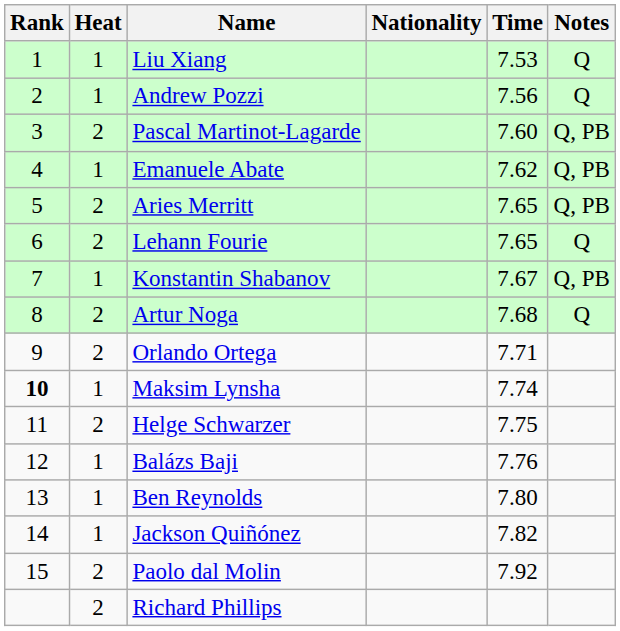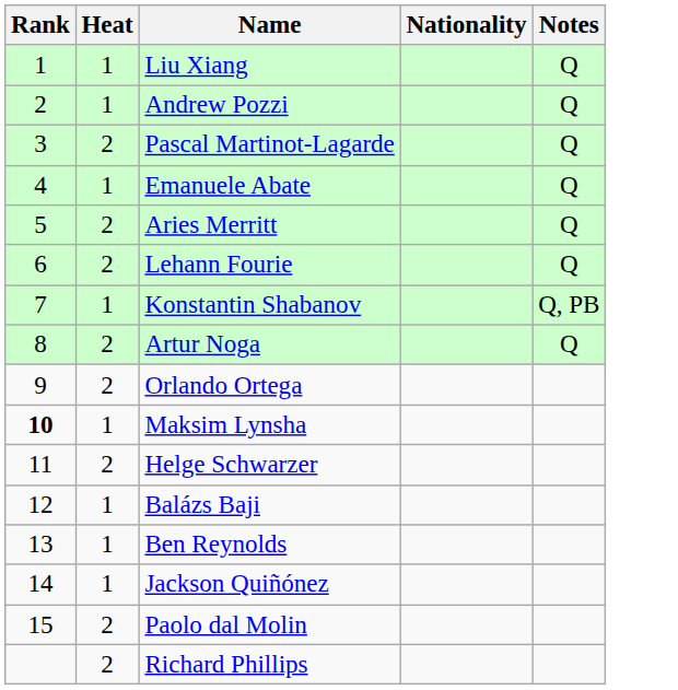 <table class="wikitable sortable" style="text-align:center">
 <tr>
 <th>Rank</th>
 <th>Heat</th>
 <th>Name</th>
 <th>Nationality</th>
-<th>Time</th>
 <th>Notes</th>
 </tr>
 <tr bgcolor=ccffcc>
 <td>1</td>
 <td>1</td>
 <td align=left><a href='#'>Liu Xiang</a></td>
 <td align=left></td>
-<td>7.53</td>
 <td>Q</td>
 </tr>
 <tr bgcolor=ccffcc>
 <td>2</td>
 <td>1</td>
 <td align=left><a href='#'>Andrew Pozzi</a></td>
 <td align=left></td>
-<td>7.56</td>
 <td>Q</td>
 </tr>
 <tr bgcolor=ccffcc>
 <td>3</td>
 <td>2</td>
 <td align=left><a href='#'>Pascal Martinot-Lagarde</a></td>
 <td align=left></td>
-<td>7.60</td>
-<td>Q, PB</td>
+<td>Q</td>
 </tr>
 <tr bgcolor=ccffcc>
 <td>4</td>
 <td>1</td>
 <td align=left><a href='#'>Emanuele Abate</a></td>
 <td align=left></td>
-<td>7.62</td>
-<td>Q, PB</td>
+<td>Q</td>
 </tr>
 <tr bgcolor=ccffcc>
 <td>5</td>
 <td>2</td>
 <td align=left><a href='#'>Aries Merritt</a></td>
 <td align=left></td>
-<td>7.65</td>
-<td>Q, PB</td>
+<td>Q</td>
 </tr>
 <tr bgcolor=ccffcc>
 <td>6</td>
 <td>2</td>
 <td align=left><a href='#'>Lehann Fourie</a></td>
 <td align=left></td>
-<td>7.65</td>
 <td>Q</td>
 </tr>
 <tr bgcolor=ccffcc>
 <td>7</td>
 <td>1</td>
 <td align=left><a href='#'>Konstantin Shabanov</a></td>
 <td align=left></td>
-<td>7.67</td>
 <td>Q, PB</td>
 </tr>
 <tr bgcolor=ccffcc>
 <td>8</td>
 <td>2</td>
 <td align=left><a href='#'>Artur Noga</a></td>
 <td align=left></td>
-<td>7.68</td>
 <td>Q</td>
 </tr>
 <tr>
 <td>9</td>
 <td>2</td>
 <td align=left><a href='#'>Orlando Ortega</a></td>
 <td align=left></td>
-<td>7.71</td>
 <td></td>
 </tr>
 <tr>
 <td><strong>10</strong></td>
 <td>1</td>
 <td align=left><a href='#'>Maksim Lynsha</a></td>
 <td align=left></td>
-<td>7.74</td>
 <td></td>
 </tr>
 <tr>
 <td>11</td>
 <td>2</td>
 <td align=left><a href='#'>Helge Schwarzer</a></td>
 <td align=left></td>
-<td>7.75</td>
 <td></td>
 </tr>
 <tr>
 <td>12</td>
 <td>1</td>
 <td align=left><a href='#'>Balázs Baji</a></td>
 <td align=left></td>
-<td>7.76</td>
 <td></td>
 </tr>
 <tr>
 <td>13</td>
 <td>1</td>
 <td align=left><a href='#'>Ben Reynolds</a></td>
 <td align=left></td>
-<td>7.80</td>
 <td></td>
 </tr>
 <tr>
 <td>14</td>
 <td>1</td>
 <td align=left><a href='#'>Jackson Quiñónez</a></td>
 <td align=left></td>
-<td>7.82</td>
 <td></td>
 </tr>
 <tr>
 <td>15</td>
 <td>2</td>
 <td align=left><a href='#'>Paolo dal Molin</a></td>
 <td align=left></td>
-<td>7.92</td>
 <td></td>
 </tr>
 <tr>
 <td></td>
 <td>2</td>
 <td align=left><a href='#'>Richard Phillips</a></td>
 <td align=left></td>
 <td></td>
-<td></td>
 </tr>
 </table>
